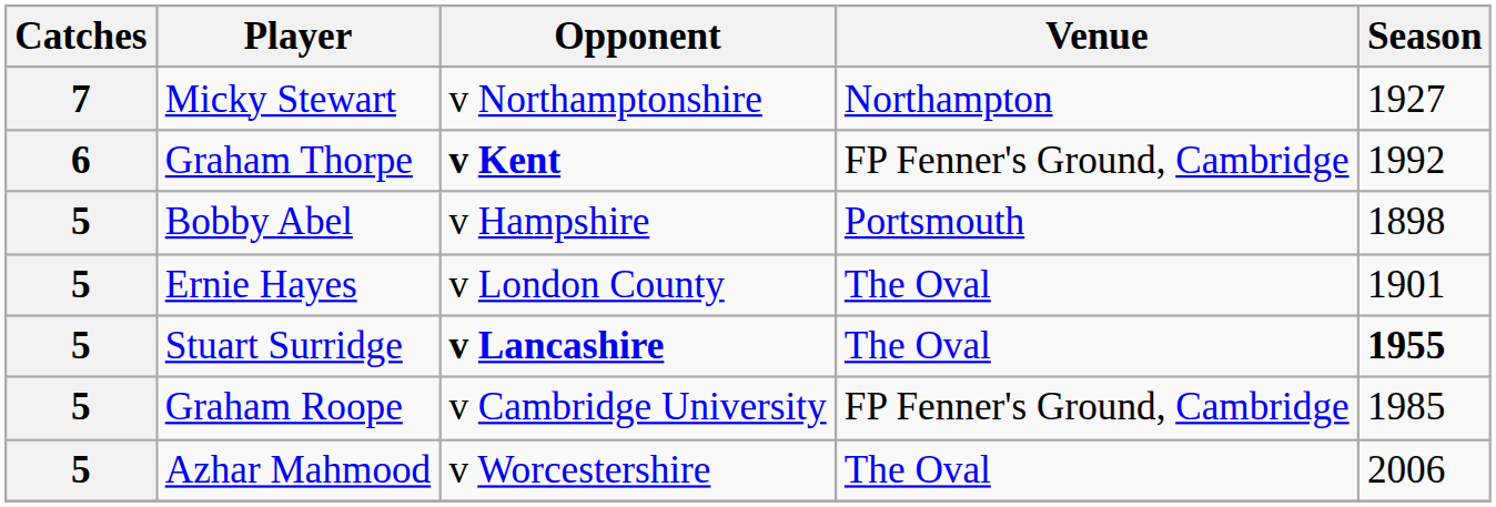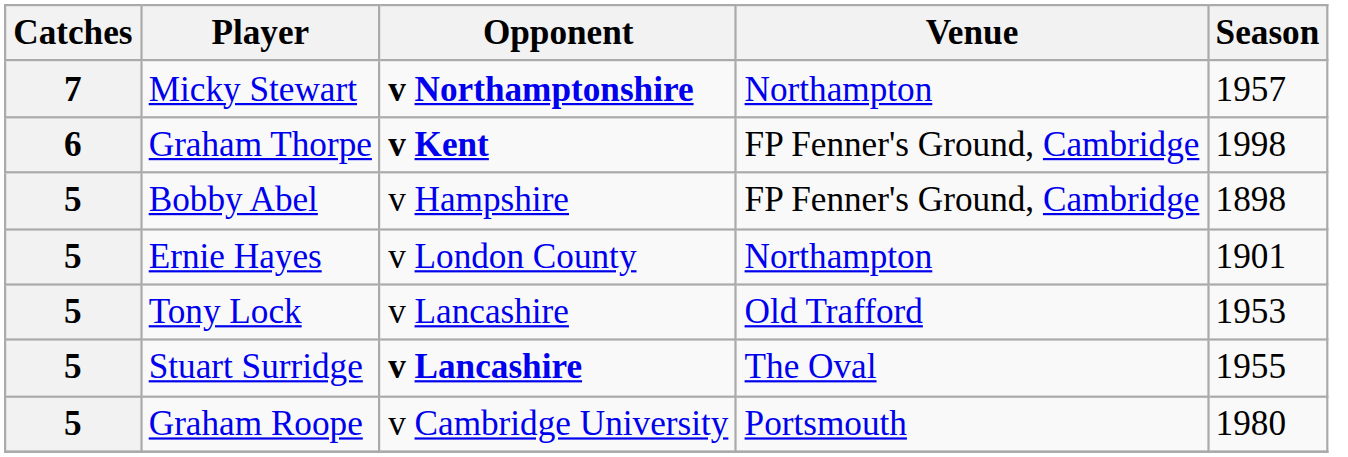 <table class="wikitable">
 <tr>
 <th>Catches</th>
 <th>Player</th>
 <th>Opponent</th>
 <th>Venue</th>
 <th>Season</th>
 </tr>
 <tr>
 <th>7</th>
 <td> <a href='#'>Micky Stewart</a></td>
-<td>v <a href='#'>Northamptonshire</a></td>
+<td><strong>v <a href='#'>Northamptonshire</a></strong></td>
 <td><a href='#'>Northampton</a></td>
-<td>1927</td>
+<td>1957</td>
 </tr>
 <tr>
 <th>6</th>
 <td> <a href='#'>Graham Thorpe</a></td>
 <td><strong>v <a href='#'>Kent</a></strong></td>
 <td>FP Fenner's Ground, <a href='#'>Cambridge</a></td>
-<td>1992</td>
+<td>1998</td>
 </tr>
 <tr>
 <th>5</th>
 <td> <a href='#'>Bobby Abel</a></td>
 <td>v <a href='#'>Hampshire</a></td>
-<td><a href='#'>Portsmouth</a></td>
+<td>FP Fenner's Ground, <a href='#'>Cambridge</a></td>
 <td>1898</td>
 </tr>
 <tr>
 <th>5</th>
 <td> <a href='#'>Ernie Hayes</a></td>
 <td>v <a href='#'>London County</a></td>
-<td><a href='#'>The Oval</a></td>
+<td><a href='#'>Northampton</a></td>
 <td>1901</td>
+</tr>
+<tr>
+<th>5</th>
+<td> <a href='#'>Tony Lock</a></td>
+<td>v <a href='#'>Lancashire</a></td>
+<td><a href='#'>Old Trafford</a></td>
+<td>1953</td>
 </tr>
 <tr>
 <th>5</th>
 <td> <a href='#'>Stuart Surridge</a></td>
 <td><strong>v <a href='#'>Lancashire</a></strong></td>
 <td><a href='#'>The Oval</a></td>
-<td><strong>1955</strong></td>
+<td>1955</td>
 </tr>
 <tr>
 <th>5</th>
 <td> <a href='#'>Graham Roope</a></td>
 <td>v <a href='#'>Cambridge University</a></td>
-<td>FP Fenner's Ground, <a href='#'>Cambridge</a></td>
-<td>1985</td>
-</tr>
-<tr>
-<th>5</th>
-<td> <a href='#'>Azhar Mahmood</a></td>
-<td>v <a href='#'>Worcestershire</a></td>
-<td><a href='#'>The Oval</a></td>
-<td>2006</td>
+<td><a href='#'>Portsmouth</a></td>
+<td>1980</td>
 </tr>
 <tr>
 </tr>
 </table>
